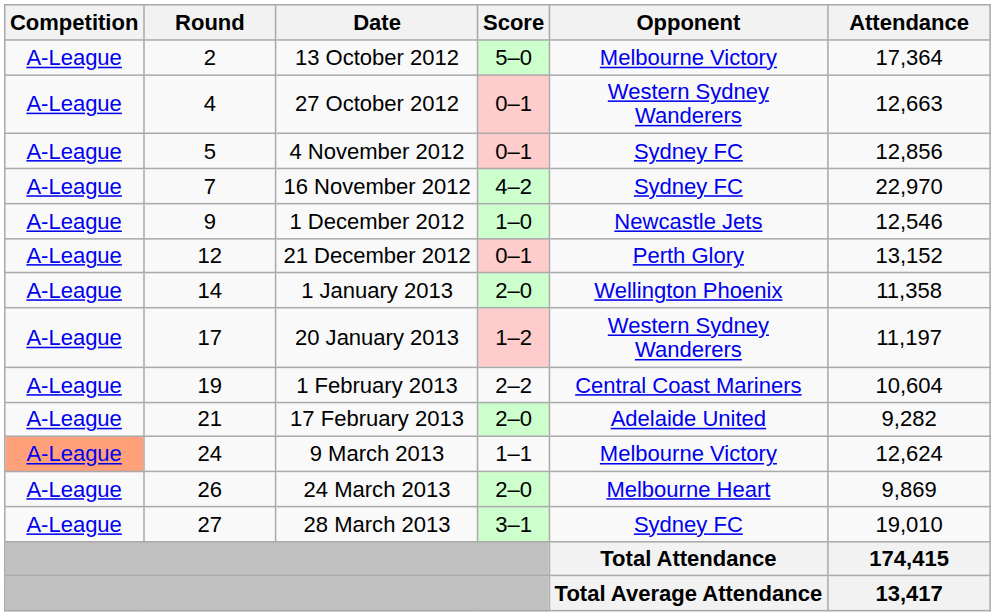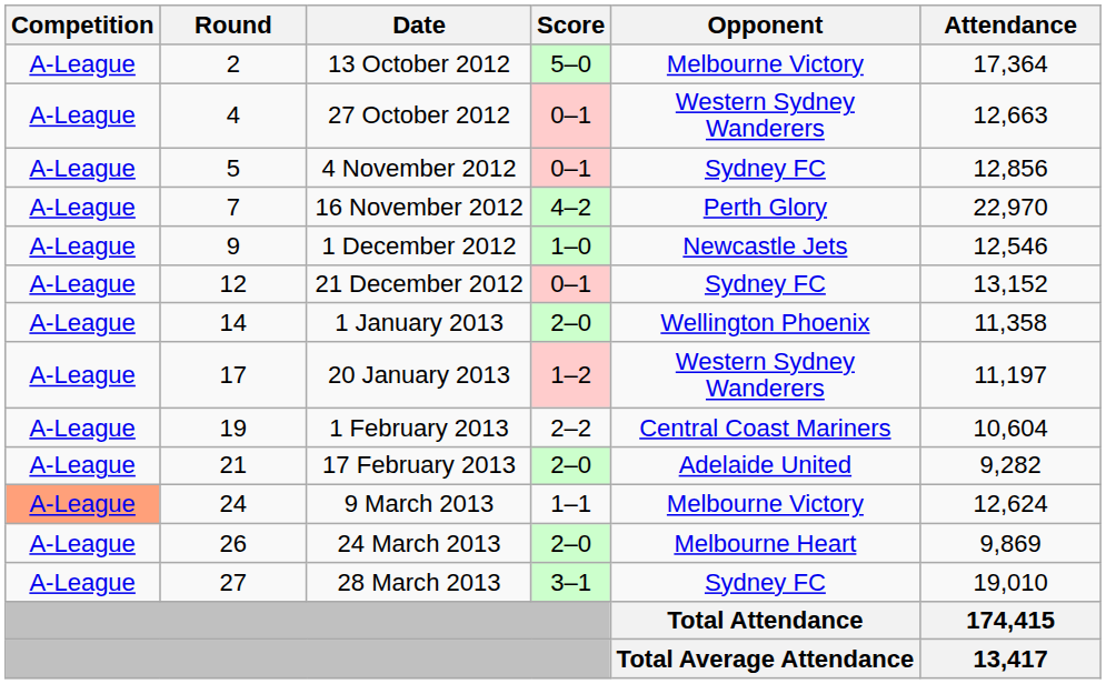 <table class="wikitable sortable" style="text-align:center; font-size:90%">
 <tr>
 <th width=60>Competition</th>
 <th width=80>Round</th>
 <th width=125>Date</th>
 <th width=40>Score</th>
 <th width=175>Opponent</th>
 <th width=100>Attendance</th>
 </tr>
 <tr>
 <td><a href='#'>A-League</a></td>
 <td>2</td>
 <td>13 October 2012</td>
 <td style="background:#CCFFCC;">5–0</td>
 <td><a href='#'>Melbourne Victory</a></td>
 <td>17,364</td>
 </tr>
 <tr>
 <td><a href='#'>A-League</a></td>
 <td>4</td>
 <td>27 October 2012</td>
 <td style="background:#FFCCCC;">0–1</td>
 <td><a href='#'>Western Sydney Wanderers</a></td>
 <td>12,663</td>
 </tr>
 <tr>
 <td><a href='#'>A-League</a></td>
 <td>5</td>
 <td>4 November 2012</td>
 <td style="background:#FFCCCC;">0–1</td>
 <td><a href='#'>Sydney FC</a></td>
 <td>12,856</td>
 </tr>
 <tr>
 <td><a href='#'>A-League</a></td>
 <td>7</td>
 <td>16 November 2012</td>
 <td style="background:#CCFFCC;">4–2</td>
-<td><a href='#'>Sydney FC</a></td>
+<td><a href='#'>Perth Glory</a></td>
 <td>22,970</td>
 </tr>
 <tr>
 <td><a href='#'>A-League</a></td>
 <td>9</td>
 <td>1 December 2012</td>
 <td style="background:#CCFFCC;">1–0</td>
 <td><a href='#'>Newcastle Jets</a></td>
 <td>12,546</td>
 </tr>
 <tr>
 <td><a href='#'>A-League</a></td>
 <td>12</td>
 <td>21 December 2012</td>
 <td style="background:#FFCCCC;">0–1</td>
-<td><a href='#'>Perth Glory</a></td>
+<td><a href='#'>Sydney FC</a></td>
 <td>13,152</td>
 </tr>
 <tr>
 <td><a href='#'>A-League</a></td>
 <td>14</td>
 <td>1 January 2013</td>
 <td style="background:#CCFFCC;">2–0</td>
 <td><a href='#'>Wellington Phoenix</a></td>
 <td>11,358</td>
 </tr>
 <tr>
 <td><a href='#'>A-League</a></td>
 <td>17</td>
 <td>20 January 2013</td>
 <td style="background:#FFCCCC;">1–2</td>
 <td><a href='#'>Western Sydney Wanderers</a></td>
 <td>11,197</td>
 </tr>
 <tr>
 <td><a href='#'>A-League</a></td>
 <td>19</td>
 <td>1 February 2013</td>
 <td style="background:##FFFFCC;">2–2</td>
 <td><a href='#'>Central Coast Mariners</a></td>
 <td>10,604</td>
 </tr>
 <tr>
 <td><a href='#'>A-League</a></td>
 <td>21</td>
 <td>17 February 2013</td>
 <td style="background:#CCFFCC;">2–0</td>
 <td><a href='#'>Adelaide United</a></td>
 <td>9,282</td>
 </tr>
 <tr>
 <td style="background: lightsalmon;"><a href='#'>A-League</a></td>
 <td>24</td>
 <td>9 March 2013</td>
 <td style="background:##FFFFCC;">1–1</td>
 <td><a href='#'>Melbourne Victory</a></td>
 <td>12,624</td>
 </tr>
 <tr>
 <td><a href='#'>A-League</a></td>
 <td>26</td>
 <td>24 March 2013</td>
 <td style="background:#CCFFCC;">2–0</td>
 <td><a href='#'>Melbourne Heart</a></td>
 <td>9,869</td>
 </tr>
 <tr>
 <td><a href='#'>A-League</a></td>
 <td>27</td>
 <td>28 March 2013</td>
 <td style="background:#CCFFCC;">3–1</td>
 <td><a href='#'>Sydney FC</a></td>
 <td>19,010</td>
 </tr>
 <tr>
 <th colspan="4" style="background:silver;"></th>
 <th><strong>Total Attendance</strong></th>
 <th><strong>174,415</strong></th>
 </tr>
 <tr>
 <th colspan="4" style="background:silver;"></th>
 <th><strong>Total Average Attendance</strong></th>
 <th><strong>13,417</strong></th>
 </tr>
 </table>
